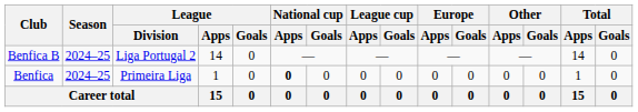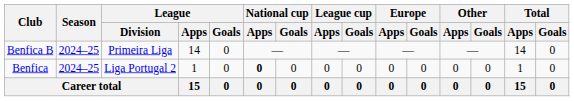 <table class="wikitable" style="text-align:center">
 <tr>
 <th rowspan="2">Club</th>
 <th rowspan="2">Season</th>
 <th colspan="3">League</th>
 <th colspan="2">National cup</th>
 <th colspan="2">League cup</th>
 <th colspan="2">Europe</th>
 <th colspan="2">Other</th>
 <th colspan="2">Total</th>
 </tr>
 <tr>
 <th>Division</th>
 <th>Apps</th>
 <th>Goals</th>
 <th>Apps</th>
 <th>Goals</th>
 <th>Apps</th>
 <th>Goals</th>
 <th>Apps</th>
 <th>Goals</th>
 <th>Apps</th>
 <th>Goals</th>
 <th>Apps</th>
 <th>Goals</th>
 </tr>
 <tr>
 <td><a href='#'>Benfica B</a></td>
 <td><a href='#'>2024–25</a></td>
-<td><a href='#'>Liga Portugal 2</a></td>
+<td><a href='#'>Primeira Liga</a></td>
 <td>14</td>
 <td>0</td>
 <td colspan="2">—</td>
 <td colspan="2">—</td>
 <td colspan="2">—</td>
 <td colspan="2">—</td>
 <td>14</td>
 <td>0</td>
 </tr>
 <tr>
 <td><a href='#'>Benfica</a></td>
 <td><a href='#'>2024–25</a></td>
-<td><a href='#'>Primeira Liga</a></td>
+<td><a href='#'>Liga Portugal 2</a></td>
 <td>1</td>
 <td>0</td>
 <td><strong>0</strong></td>
 <td>0</td>
 <td>0</td>
 <td>0</td>
 <td>0</td>
 <td>0</td>
 <td>0</td>
 <td>0</td>
 <td>1</td>
 <td>0</td>
 </tr>
 <tr>
 <th colspan="3">Career total</th>
 <th>15</th>
 <th>0</th>
 <th>0</th>
 <th>0</th>
 <th>0</th>
 <th>0</th>
 <th>0</th>
 <th>0</th>
 <th>0</th>
 <th>0</th>
 <th>15</th>
 <th>0</th>
 </tr>
 </table>
